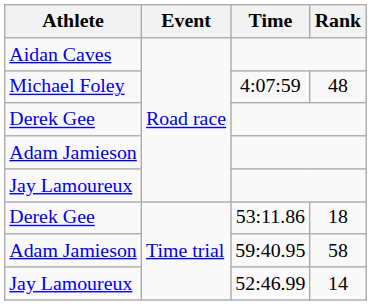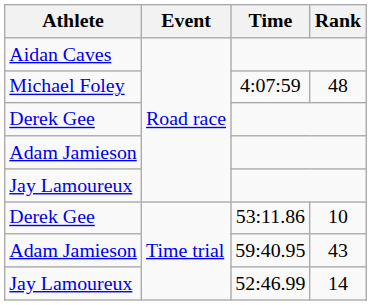 <table class=wikitable style="font-size:90%;">
 <tr>
 <th>Athlete</th>
 <th>Event</th>
 <th>Time</th>
 <th>Rank</th>
 </tr>
 <tr align=center>
 <td align=left><a href='#'>Aidan Caves</a></td>
 <td align=left rowspan=5><a href='#'>Road race</a></td>
 <td colspan=2></td>
 </tr>
 <tr align=center>
 <td align=left><a href='#'>Michael Foley</a></td>
 <td>4:07:59</td>
 <td>48</td>
 </tr>
 <tr align=center>
 <td align=left><a href='#'>Derek Gee</a></td>
 <td colspan=2></td>
 </tr>
 <tr align=center>
 <td align=left><a href='#'>Adam Jamieson</a></td>
 <td colspan=2></td>
 </tr>
 <tr align=center>
 <td align=left><a href='#'>Jay Lamoureux</a></td>
 <td colspan=2></td>
 </tr>
 <tr align=center>
 <td align=left><a href='#'>Derek Gee</a></td>
 <td align=left rowspan=3><a href='#'>Time trial</a></td>
 <td>53:11.86</td>
-<td>18</td>
+<td>10</td>
 </tr>
 <tr align=center>
 <td align=left><a href='#'>Adam Jamieson</a></td>
 <td>59:40.95</td>
-<td>58</td>
+<td>43</td>
 </tr>
 <tr align=center>
 <td align=left><a href='#'>Jay Lamoureux</a></td>
 <td>52:46.99</td>
 <td>14</td>
 </tr>
 </table>
